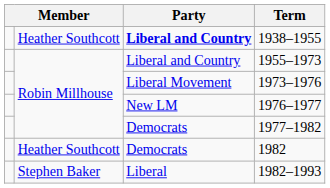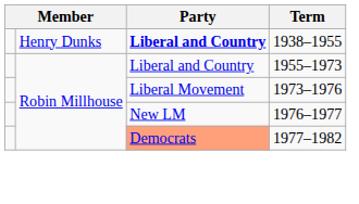 <table class="wikitable">
 <tr>
 <th colspan="2">Member</th>
 <th>Party</th>
 <th>Term</th>
 </tr>
 <tr>
 <td> </td>
-<td><a href='#'>Heather Southcott</a></td>
+<td><a href='#'>Henry Dunks</a></td>
 <td><strong><a href='#'>Liberal and Country</a></strong></td>
 <td>1938–1955</td>
 </tr>
 <tr>
 <td> </td>
 <td rowspan="4"><a href='#'>Robin Millhouse</a></td>
 <td><a href='#'>Liberal and Country</a></td>
 <td>1955–1973</td>
 </tr>
 <tr>
 <td> </td>
 <td><a href='#'>Liberal Movement</a></td>
 <td>1973–1976</td>
 </tr>
 <tr>
 <td> </td>
 <td><a href='#'>New LM</a></td>
 <td>1976–1977</td>
 </tr>
 <tr>
 <td> </td>
-<td><a href='#'>Democrats</a></td>
+<td style="background: lightsalmon;"><a href='#'>Democrats</a></td>
 <td>1977–1982</td>
 </tr>
-<tr>
-<td> </td>
-<td><a href='#'>Heather Southcott</a></td>
-<td><a href='#'>Democrats</a></td>
-<td>1982</td>
-</tr>
-<tr>
-<td> </td>
-<td><a href='#'>Stephen Baker</a></td>
-<td><a href='#'>Liberal</a></td>
-<td>1982–1993</td>
-</tr>
 </table>
